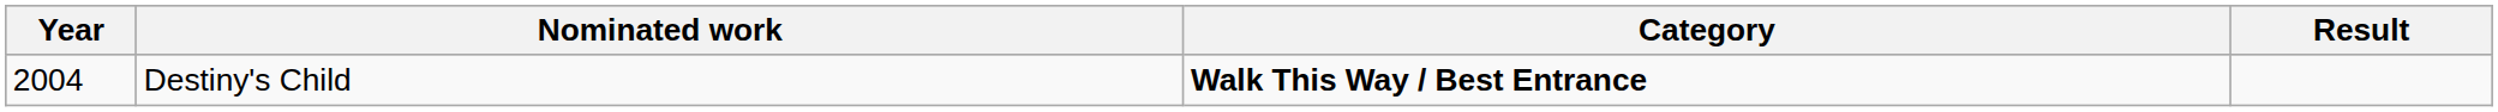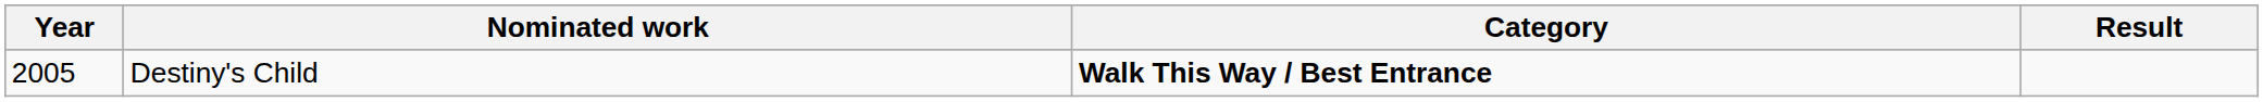 <table class="wikitable" width="100%">
 <tr>
 <th width="5%">Year</th>
 <th width="40%">Nominated work</th>
 <th width="40%">Category</th>
 <th width="10%">Result</th>
 </tr>
 <tr>
-<td>2004</td>
+<td>2005</td>
 <td>Destiny's Child</td>
 <td><strong>Walk This Way / Best Entrance</strong></td>
 <td></td>
 </tr>
 </table>
